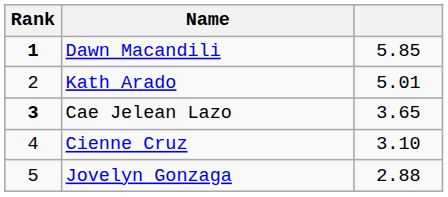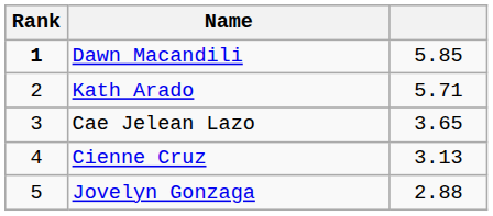 <table class="wikitable" style="font-size:90%">
 <tr>
 <th width=30>Rank</th>
 <th width=180>Name</th>
 <th width=50></th>
 </tr>
 <tr>
 <td style="text-align:center"><strong>1</strong></td>
 <td><a href='#'>Dawn Macandili</a></td>
 <td style="text-align:center">5.85</td>
 </tr>
 <tr>
 <td style="text-align:center">2</td>
 <td><a href='#'>Kath Arado</a></td>
-<td style="text-align:center">5.01</td>
+<td style="text-align:center">5.71</td>
 </tr>
 <tr>
-<td style="text-align:center"><strong>3</strong></td>
+<td style="text-align:center">3</td>
 <td>Cae Jelean Lazo</td>
 <td style="text-align:center">3.65</td>
 </tr>
 <tr>
 <td style="text-align:center">4</td>
 <td><a href='#'>Cienne Cruz</a></td>
-<td style="text-align:center">3.10</td>
+<td style="text-align:center">3.13</td>
 </tr>
 <tr>
 <td style="text-align:center">5</td>
 <td><a href='#'>Jovelyn Gonzaga</a></td>
 <td style="text-align:center">2.88</td>
 </tr>
 </table>
